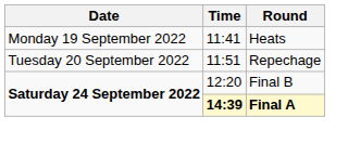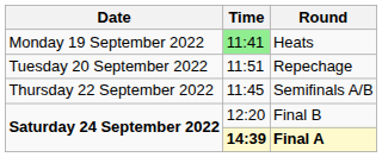 <table class="wikitable">
 <tr>
 <th>Date</th>
 <th>Time</th>
 <th>Round</th>
 </tr>
 <tr>
 <td>Monday 19 September 2022</td>
-<td>11:41</td>
+<td style="background: lightgreen;">11:41</td>
 <td>Heats</td>
 </tr>
 <tr>
 <td>Tuesday 20 September 2022</td>
 <td>11:51</td>
 <td>Repechage</td>
+</tr>
+<tr>
+<td>Thursday 22 September 2022</td>
+<td>11:45</td>
+<td>Semifinals A/B</td>
 </tr>
 <tr>
 <td rowspan=2><strong>Saturday 24 September 2022</strong></td>
 <td>12:20</td>
 <td>Final B</td>
 </tr>
 <tr>
 <td style=background:lemonchiffon><strong>14:39</strong></td>
 <td style=background:lemonchiffon><strong>Final A</strong></td>
 </tr>
 </table>
